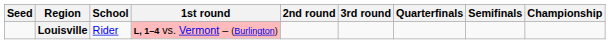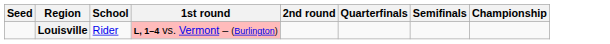 <table class="sortable wikitable" style="white-space:nowrap; font-size:90%;">
 <tr>
 <th>Seed</th>
 <th>Region</th>
 <th>School</th>
 <th>1st round</th>
 <th>2nd round</th>
-<th>3rd round</th>
 <th>Quarterfinals</th>
 <th>Semifinals</th>
 <th>Championship</th>
 </tr>
 <tr>
 <td></td>
 <th>Louisville</th>
 <td><a href='#'>Rider</a></td>
 <td style="background:#FBB;"><small><strong>L, 1–4</strong></small> vs. <a href='#'>Vermont</a> – <small>(<a href='#'>Burlington</a>)</small></td>
 <td></td>
 <td></td>
 <td></td>
 <td></td>
-<td></td>
 </tr>
 </table>
